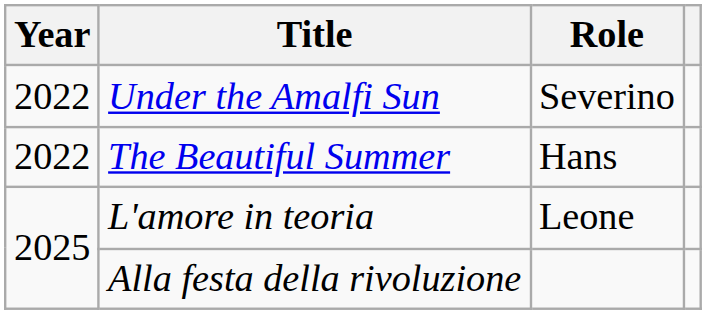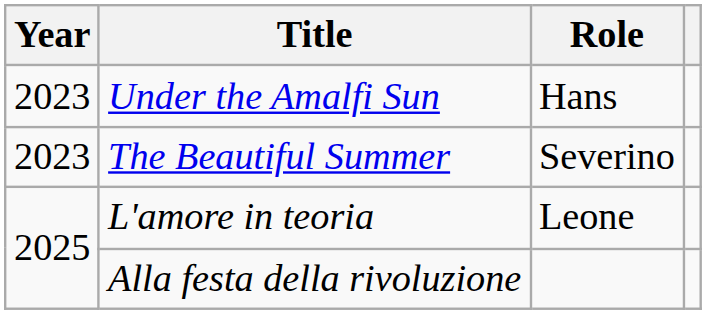 <table class="wikitable sortable">
 <tr>
 <th>Year</th>
 <th>Title</th>
 <th>Role</th>
 <th class="unsortable"></th>
 </tr>
 <tr>
-<td>2022</td>
+<td>2023</td>
 <td><em><a href='#'>Under the Amalfi Sun</a></em></td>
-<td>Severino</td>
+<td>Hans</td>
 <td></td>
 </tr>
 <tr>
-<td>2022</td>
+<td>2023</td>
 <td><em><a href='#'>The Beautiful Summer</a></em></td>
-<td>Hans</td>
+<td>Severino</td>
 <td></td>
 </tr>
 <tr>
 <td rowspan="2">2025</td>
 <td><em>L'amore in teoria</em></td>
 <td>Leone</td>
 <td></td>
 </tr>
 <tr>
 <td><em>Alla festa della rivoluzione</em></td>
 <td></td>
 <td></td>
 </tr>
 </table>
